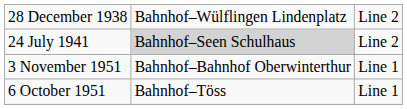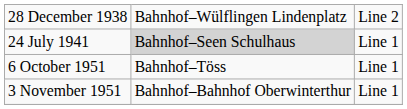 <table class="wikitable">
 <tr>
 <td>28 December 1938</td>
 <td>Bahnhof–Wülflingen Lindenplatz</td>
 <td>Line 2</td>
 </tr>
 <tr>
 <td>24 July 1941</td>
 <td style="background: lightgrey;">Bahnhof–Seen Schulhaus</td>
-<td>Line 2</td>
-</tr>
-<tr>
-<td>3 November 1951</td>
-<td>Bahnhof–Bahnhof Oberwinterthur</td>
 <td>Line 1</td>
 </tr>
 <tr>
 <td>6 October 1951</td>
 <td>Bahnhof–Töss</td>
 <td>Line 1</td>
 </tr>
 <tr>
+<td>3 November 1951</td>
+<td>Bahnhof–Bahnhof Oberwinterthur</td>
+<td>Line 1</td>
+</tr>
+<tr>
 </tr>
 </table>
